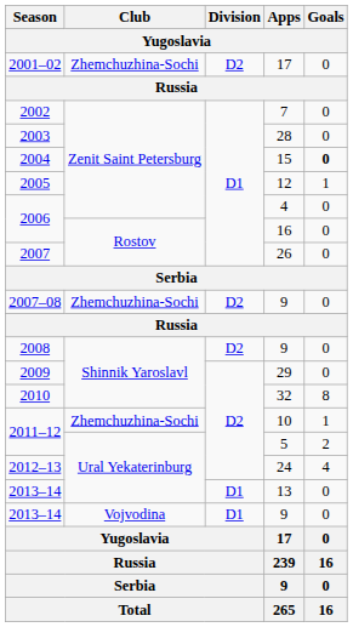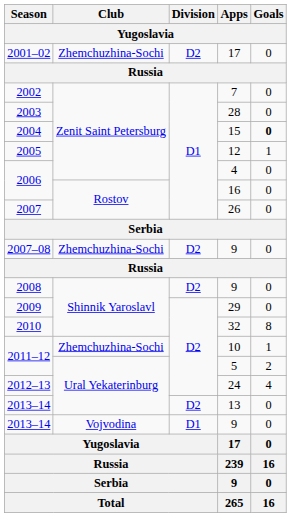 <table class="wikitable" style="text-align:center">
 <tr>
 <th>Season</th>
 <th>Club</th>
 <th>Division</th>
 <th>Apps</th>
 <th>Goals</th>
 </tr>
 <tr>
 <th colspan=5>Yugoslavia</th>
 </tr>
 <tr>
 <td><a href='#'>2001–02</a></td>
 <td rowspan="1"><a href='#'>Zhemchuzhina-Sochi</a></td>
 <td rowspan="1"><a href='#'>D2</a></td>
 <td>17</td>
 <td>0</td>
 </tr>
 <tr>
 <th colspan=5>Russia</th>
 </tr>
 <tr>
 <td><a href='#'>2002</a></td>
 <td rowspan="5"><a href='#'>Zenit Saint Petersburg</a></td>
 <td rowspan="7"><a href='#'>D1</a></td>
 <td>7</td>
 <td>0</td>
 </tr>
 <tr>
 <td><a href='#'>2003</a></td>
 <td>28</td>
 <td>0</td>
 </tr>
 <tr>
 <td><a href='#'>2004</a></td>
 <td>15</td>
 <td><strong>0</strong></td>
 </tr>
 <tr>
 <td><a href='#'>2005</a></td>
 <td>12</td>
 <td>1</td>
 </tr>
 <tr>
 <td rowspan="2"><a href='#'>2006</a></td>
 <td>4</td>
 <td>0</td>
 </tr>
 <tr>
 <td rowspan="2"><a href='#'>Rostov</a></td>
 <td>16</td>
 <td>0</td>
 </tr>
 <tr>
 <td><a href='#'>2007</a></td>
 <td>26</td>
 <td>0</td>
 </tr>
 <tr>
 <th colspan=5>Serbia</th>
 </tr>
 <tr>
 <td><a href='#'>2007–08</a></td>
 <td rowspan="1"><a href='#'>Zhemchuzhina-Sochi</a></td>
 <td rowspan="1"><a href='#'>D2</a></td>
 <td>9</td>
 <td>0</td>
 </tr>
 <tr>
 <th colspan=5>Russia</th>
 </tr>
 <tr>
 <td><a href='#'>2008</a></td>
 <td rowspan="3"><a href='#'>Shinnik Yaroslavl</a></td>
 <td rowspan="1"><a href='#'>D2</a></td>
 <td>9</td>
 <td>0</td>
 </tr>
 <tr>
 <td><a href='#'>2009</a></td>
 <td rowspan="5"><a href='#'>D2</a></td>
 <td>29</td>
 <td>0</td>
 </tr>
 <tr>
 <td><a href='#'>2010</a></td>
 <td>32</td>
 <td>8</td>
 </tr>
 <tr>
 <td rowspan="2"><a href='#'>2011–12</a></td>
 <td rowspan="1"><a href='#'>Zhemchuzhina-Sochi</a></td>
 <td>10</td>
 <td>1</td>
 </tr>
 <tr>
 <td rowspan="3"><a href='#'>Ural Yekaterinburg</a></td>
 <td>5</td>
 <td>2</td>
 </tr>
 <tr>
 <td><a href='#'>2012–13</a></td>
 <td>24</td>
 <td>4</td>
 </tr>
 <tr>
 <td><a href='#'>2013–14</a></td>
-<td rowspan="1"><a href='#'>D1</a></td>
+<td rowspan="1"><a href='#'>D2</a></td>
 <td>13</td>
 <td>0</td>
 </tr>
 <tr>
 <td><a href='#'>2013–14</a></td>
 <td rowspan="1"><a href='#'>Vojvodina</a></td>
 <td rowspan="1"><a href='#'>D1</a></td>
 <td>9</td>
 <td>0</td>
 </tr>
 <tr>
 <th colspan=3>Yugoslavia</th>
 <th>17</th>
 <th>0</th>
 </tr>
 <tr>
 <th colspan=3>Russia</th>
 <th>239</th>
 <th>16</th>
 </tr>
 <tr>
 <th colspan=3>Serbia</th>
 <th>9</th>
 <th>0</th>
 </tr>
 <tr>
 <th colspan=3>Total</th>
 <th>265</th>
 <th>16</th>
 </tr>
 </table>
